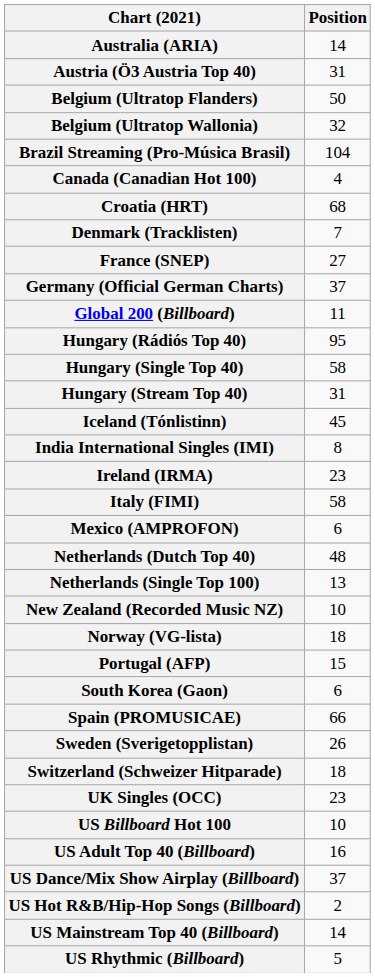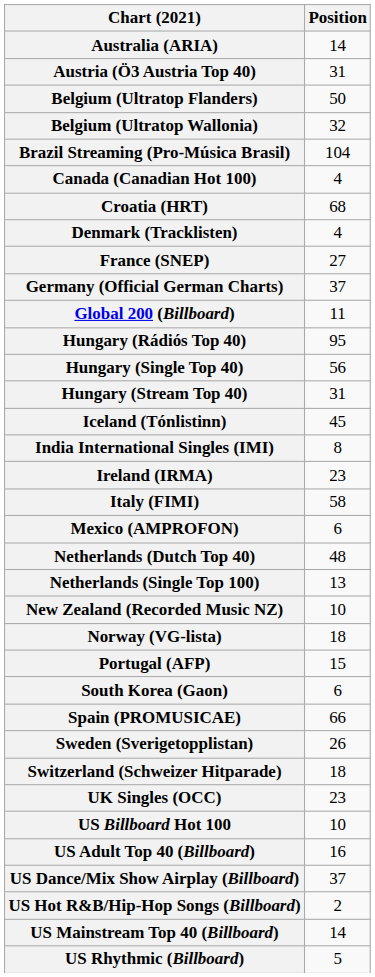 <table class="wikitable sortable plainrowheaders" style="text-align:center">
 <tr>
 <th scope="col">Chart (2021)</th>
 <th scope="col">Position</th>
 </tr>
 <tr>
 <th scope="row">Australia (ARIA)</th>
 <td>14</td>
 </tr>
 <tr>
 <th scope="row">Austria (Ö3 Austria Top 40)</th>
 <td>31</td>
 </tr>
 <tr>
 <th scope="row">Belgium (Ultratop Flanders)</th>
 <td>50</td>
 </tr>
 <tr>
 <th scope="row">Belgium (Ultratop Wallonia)</th>
 <td>32</td>
 </tr>
 <tr>
 <th scope="row">Brazil Streaming (Pro-Música Brasil)</th>
 <td>104</td>
 </tr>
 <tr>
 <th scope="row">Canada (Canadian Hot 100)</th>
 <td>4</td>
 </tr>
 <tr>
 <th scope="row">Croatia (HRT)</th>
 <td>68</td>
 </tr>
 <tr>
 <th scope="row">Denmark (Tracklisten)</th>
-<td>7</td>
+<td>4</td>
 </tr>
 <tr>
 <th scope="row">France (SNEP)</th>
 <td>27</td>
 </tr>
 <tr>
 <th scope="row">Germany (Official German Charts)</th>
 <td>37</td>
 </tr>
 <tr>
 <th scope="row"><a href='#'>Global 200</a> (<em>Billboard</em>)</th>
 <td>11</td>
 </tr>
 <tr>
 <th scope="row">Hungary (Rádiós Top 40)</th>
 <td>95</td>
 </tr>
 <tr>
 <th scope="row">Hungary (Single Top 40)</th>
-<td>58</td>
+<td>56</td>
 </tr>
 <tr>
 <th scope="row">Hungary (Stream Top 40)</th>
 <td>31</td>
 </tr>
 <tr>
 <th scope="row">Iceland (Tónlistinn)</th>
 <td>45</td>
 </tr>
 <tr>
 <th scope="row">India International Singles (IMI)</th>
 <td>8</td>
 </tr>
 <tr>
 <th scope="row">Ireland (IRMA)</th>
 <td>23</td>
 </tr>
 <tr>
 <th scope="row">Italy (FIMI)</th>
 <td>58</td>
 </tr>
 <tr>
 <th scope="row">Mexico (AMPROFON)</th>
 <td>6</td>
 </tr>
 <tr>
 <th scope="row">Netherlands (Dutch Top 40)</th>
 <td>48</td>
 </tr>
 <tr>
 <th scope="row">Netherlands (Single Top 100)</th>
 <td>13</td>
 </tr>
 <tr>
 <th scope="row">New Zealand (Recorded Music NZ)</th>
 <td>10</td>
 </tr>
 <tr>
 <th scope="row">Norway (VG-lista)</th>
 <td>18</td>
 </tr>
 <tr>
 <th scope="row">Portugal (AFP)</th>
 <td>15</td>
 </tr>
 <tr>
 <th scope="row">South Korea (Gaon)</th>
 <td>6</td>
 </tr>
 <tr>
 <th scope="row">Spain (PROMUSICAE)</th>
 <td>66</td>
 </tr>
 <tr>
 <th scope="row">Sweden (Sverigetopplistan)</th>
 <td>26</td>
 </tr>
 <tr>
 <th scope="row">Switzerland (Schweizer Hitparade)</th>
 <td>18</td>
 </tr>
 <tr>
 <th scope="row">UK Singles (OCC)</th>
 <td>23</td>
 </tr>
 <tr>
 <th scope="row">US <em>Billboard</em> Hot 100</th>
 <td>10</td>
 </tr>
 <tr>
 <th scope="row">US Adult Top 40 (<em>Billboard</em>)</th>
 <td>16</td>
 </tr>
 <tr>
 <th scope="row">US Dance/Mix Show Airplay (<em>Billboard</em>)</th>
 <td>37</td>
 </tr>
 <tr>
 <th scope="row">US Hot R&B/Hip-Hop Songs (<em>Billboard</em>)</th>
 <td>2</td>
 </tr>
 <tr>
 <th scope="row">US Mainstream Top 40 (<em>Billboard</em>)</th>
 <td>14</td>
 </tr>
 <tr>
 <th scope="row">US Rhythmic (<em>Billboard</em>)</th>
 <td>5</td>
 </tr>
 </table>
